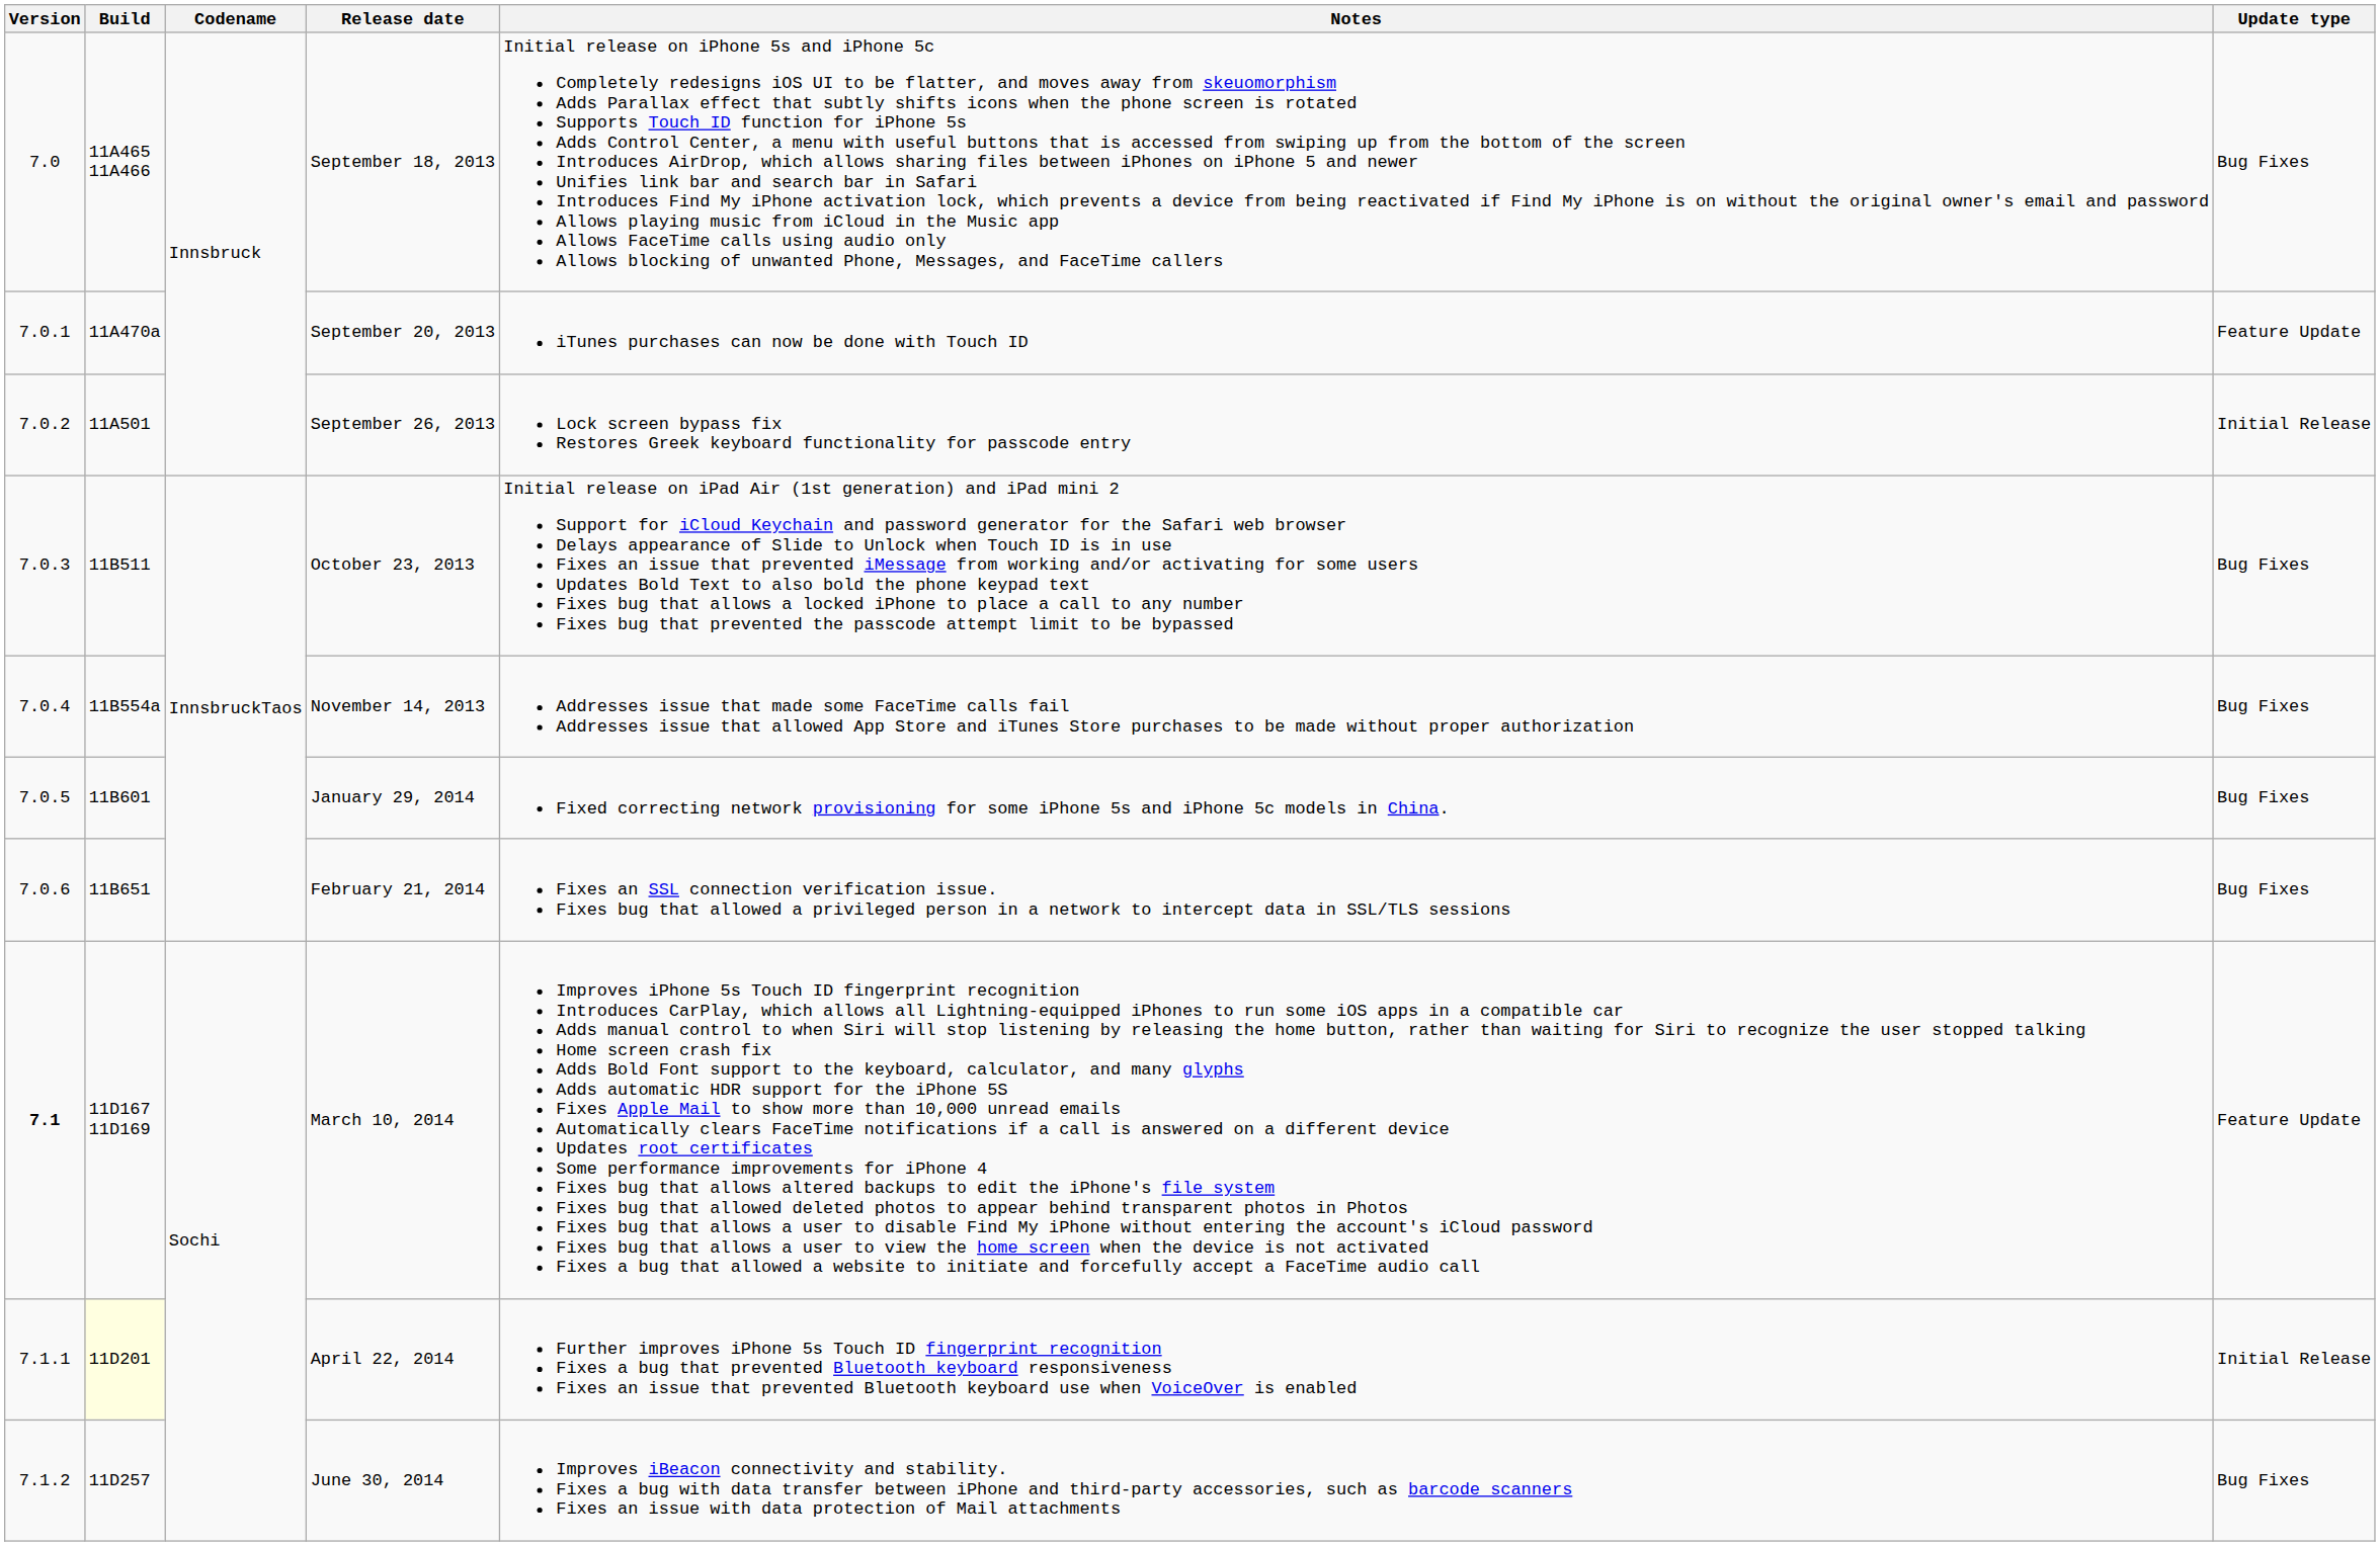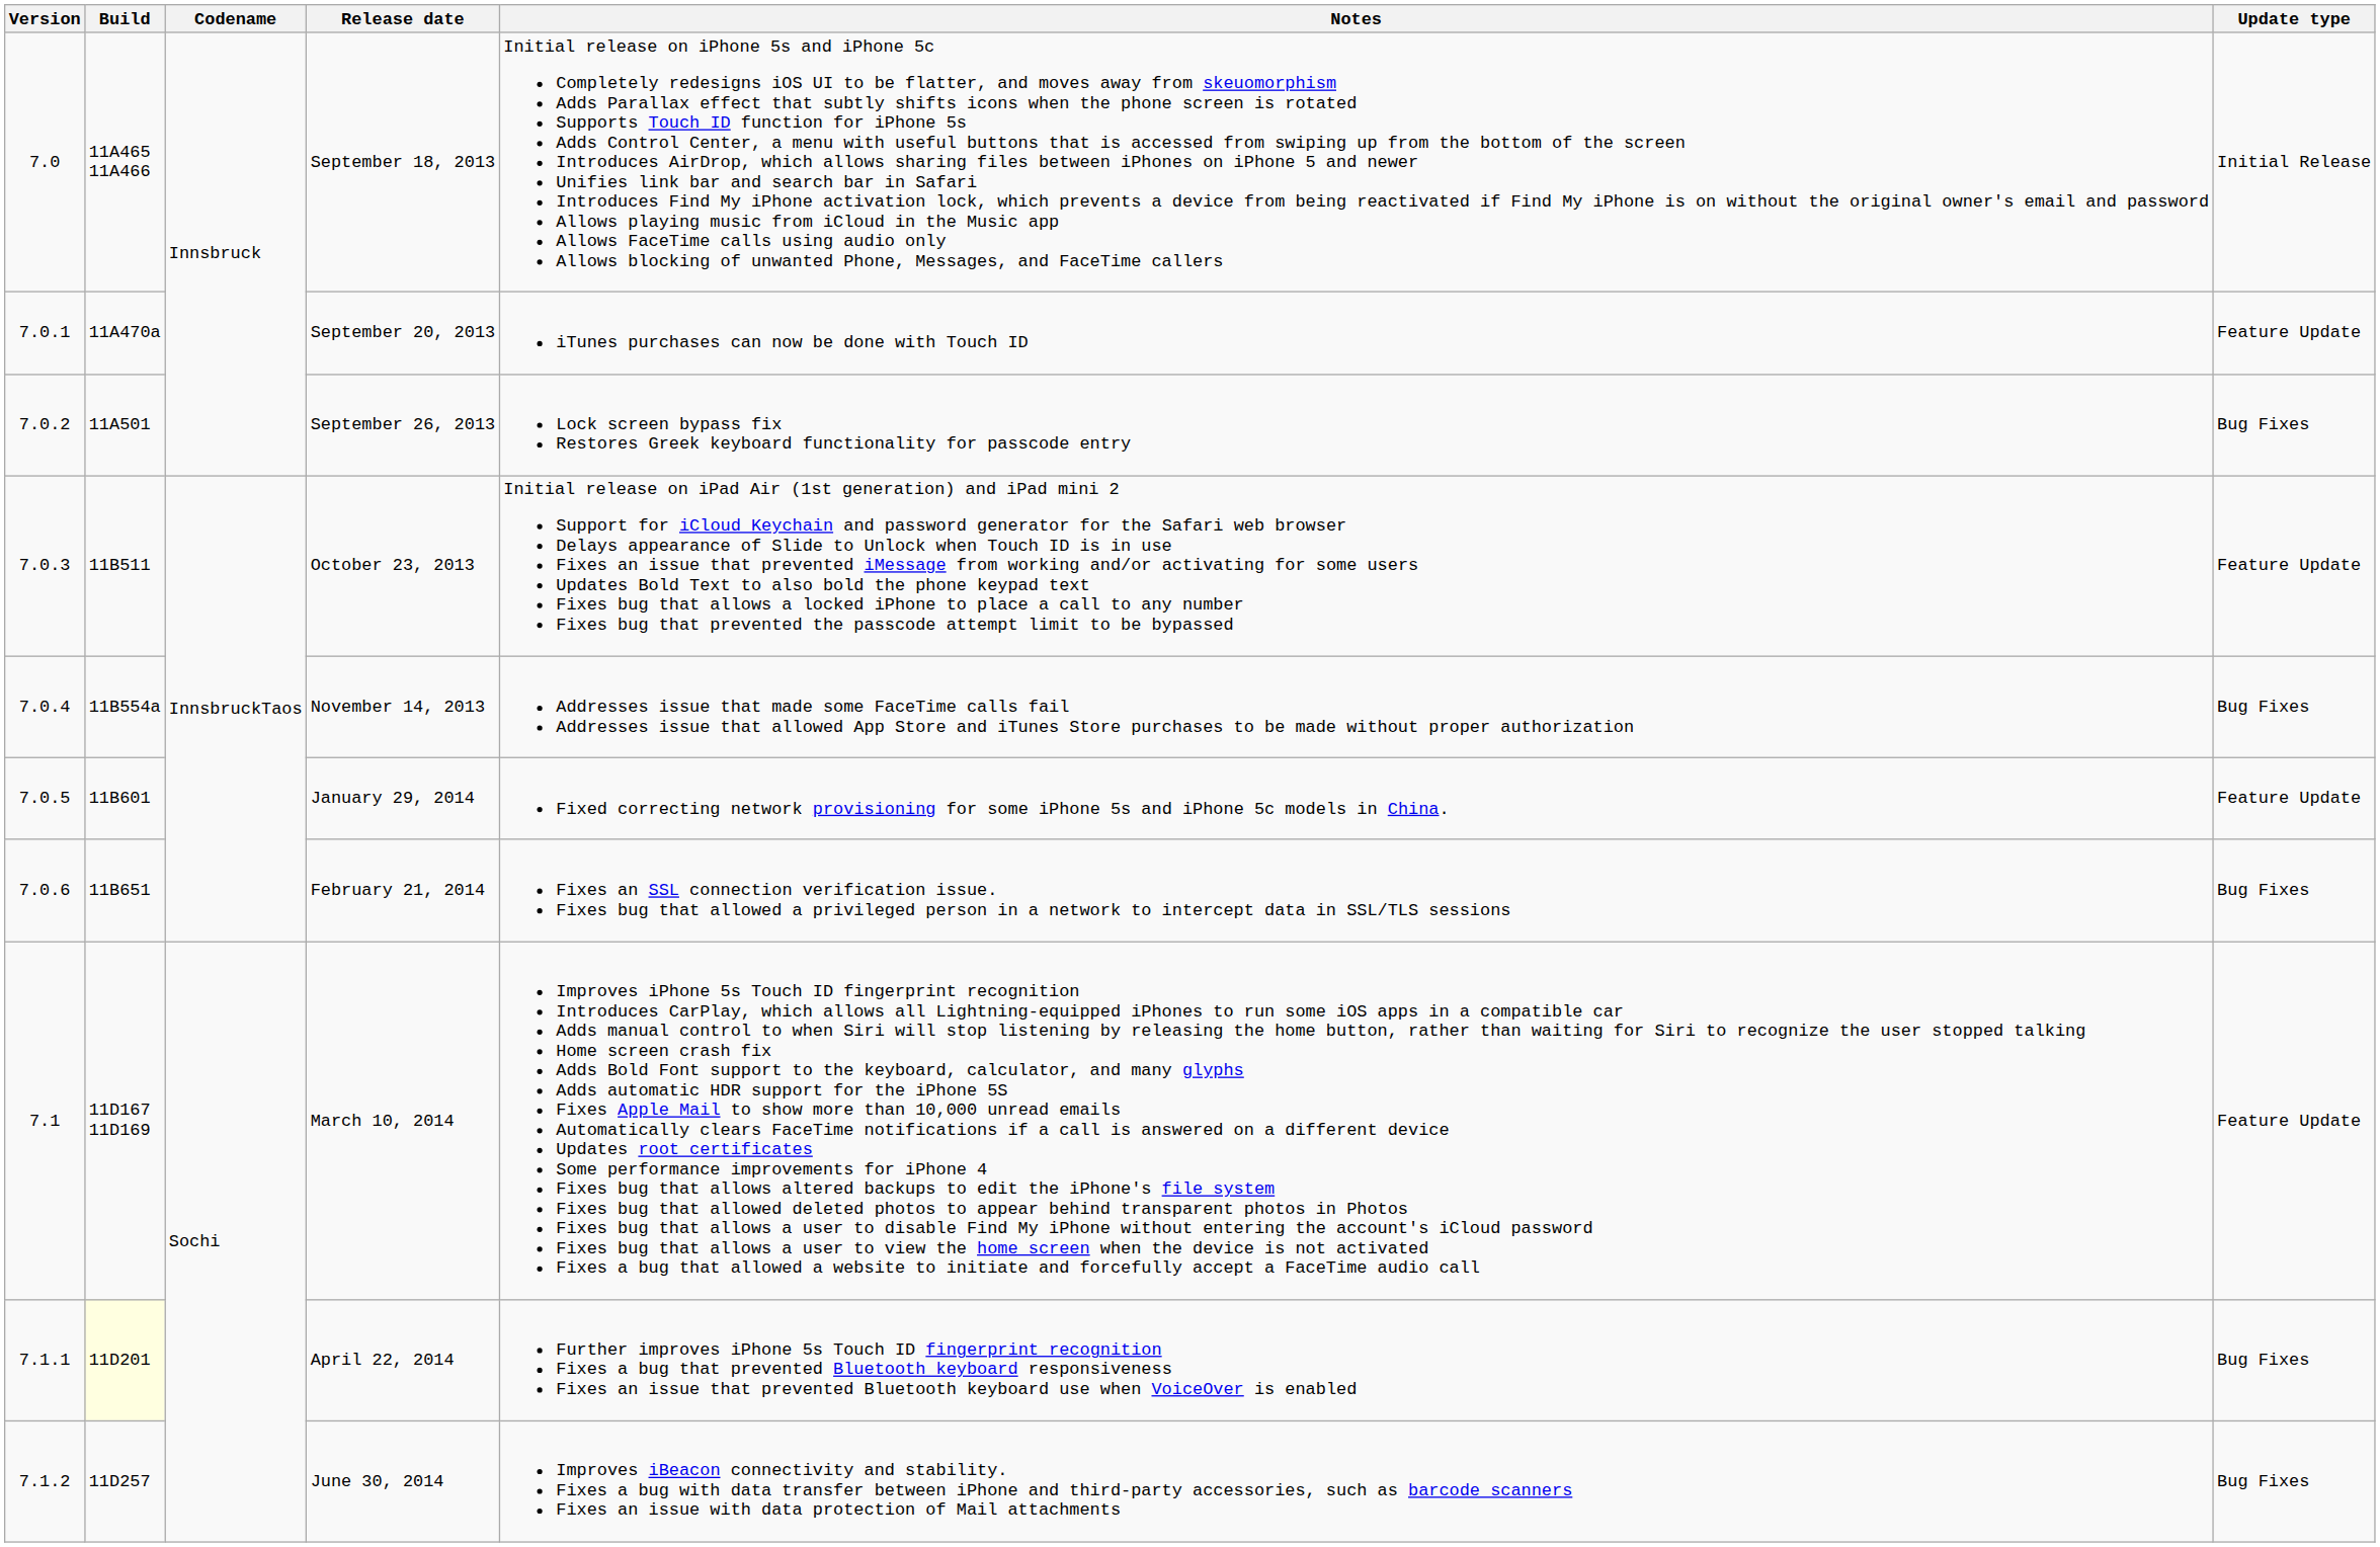 <table class=wikitable>
 <tr>
 <th>Version</th>
 <th>Build</th>
 <th>Codename</th>
 <th>Release date</th>
 <th>Notes</th>
 <th>Update type</th>
 </tr>
 <tr>
 <td style=text-align:center>7.0</td>
 <td>11A465<br>11A466</td>
 <td rowspan=3>Innsbruck</td>
 <td>September 18, 2013</td>
 <td>Initial release on iPhone 5s and iPhone 5c<br><ul><li>Completely redesigns iOS UI to be flatter, and moves away from <a href='#'>skeuomorphism</a></li><li>Adds Parallax effect that subtly shifts icons when the phone screen is rotated</li><li>Supports <a href='#'>Touch ID</a> function for iPhone 5s</li><li>Adds Control Center, a menu with useful buttons that is accessed from swiping up from the bottom of the screen</li><li>Introduces AirDrop, which allows sharing files between iPhones on iPhone 5 and newer</li><li>Unifies link bar and search bar in Safari</li><li>Introduces Find My iPhone activation lock, which prevents a device from being reactivated if Find My iPhone is on without the original owner's email and password</li><li>Allows playing music from iCloud in the Music app</li><li>Allows FaceTime calls using audio only</li><li>Allows blocking of unwanted Phone, Messages, and FaceTime callers</li></ul></td>
-<td>Bug Fixes</td>
+<td>Initial Release</td>
 </tr>
 <tr>
 <td style=text-align:center>7.0.1</td>
 <td>11A470a</td>
 <td>September 20, 2013</td>
 <td><br><ul><li>iTunes purchases can now be done with Touch ID</li></ul></td>
 <td>Feature Update</td>
 </tr>
 <tr>
 <td style=text-align:center>7.0.2</td>
 <td>11A501</td>
 <td>September 26, 2013</td>
 <td><br><ul><li>Lock screen bypass fix</li><li>Restores Greek keyboard functionality for passcode entry</li></ul></td>
-<td>Initial Release</td>
+<td>Bug Fixes</td>
 </tr>
 <tr>
 <td style=text-align:center>7.0.3</td>
 <td>11B511</td>
 <td rowspan=4>InnsbruckTaos</td>
 <td>October 23, 2013</td>
 <td>Initial release on iPad Air (1st generation) and iPad mini 2<br><ul><li>Support for <a href='#'>iCloud Keychain</a> and password generator for the Safari web browser</li><li>Delays appearance of Slide to Unlock when Touch ID is in use</li><li>Fixes an issue that prevented <a href='#'>iMessage</a> from working and/or activating for some users</li><li>Updates Bold Text to also bold the phone keypad text</li><li>Fixes bug that allows a locked iPhone to place a call to any number</li><li>Fixes bug that prevented the passcode attempt limit to be bypassed</li></ul></td>
-<td>Bug Fixes</td>
+<td>Feature Update</td>
 </tr>
 <tr>
 <td style=text-align:center>7.0.4</td>
 <td>11B554a</td>
 <td>November 14, 2013</td>
 <td><br><ul><li>Addresses issue that made some FaceTime calls fail</li><li>Addresses issue that allowed App Store and iTunes Store purchases to be made without proper authorization</li></ul></td>
 <td>Bug Fixes</td>
 </tr>
 <tr>
 <td style=text-align:center>7.0.5</td>
 <td>11B601</td>
 <td>January 29, 2014</td>
 <td><br><ul><li>Fixed correcting network <a href='#'>provisioning</a> for some iPhone 5s and iPhone 5c models in <a href='#'>China</a>.</li></ul></td>
-<td>Bug Fixes</td>
+<td>Feature Update</td>
 </tr>
 <tr>
 <td style=text-align:center>7.0.6</td>
 <td>11B651</td>
 <td>February 21, 2014</td>
 <td><br><ul><li>Fixes an <a href='#'>SSL</a> connection verification issue.</li><li>Fixes bug that allowed a privileged person in a network to intercept data in SSL/TLS sessions</li></ul></td>
 <td>Bug Fixes</td>
 </tr>
 <tr>
-<td style=text-align:center><strong>7.1</strong></td>
+<td style=text-align:center>7.1</td>
 <td>11D167<br>11D169</td>
 <td rowspan=3>Sochi</td>
 <td>March 10, 2014</td>
 <td><br><ul><li>Improves iPhone 5s Touch ID fingerprint recognition</li><li>Introduces CarPlay, which allows all Lightning-equipped iPhones to run some iOS apps in a compatible car</li><li>Adds manual control to when Siri will stop listening by releasing the home button, rather than waiting for Siri to recognize the user stopped talking</li><li>Home screen crash fix</li><li>Adds Bold Font support to the keyboard, calculator, and many <a href='#'>glyphs</a></li><li>Adds automatic HDR support for the iPhone 5S</li><li>Fixes <a href='#'>Apple Mail</a> to show more than 10,000 unread emails</li><li>Automatically clears FaceTime notifications if a call is answered on a different device</li><li>Updates <a href='#'>root certificates</a></li><li>Some performance improvements for iPhone 4</li><li>Fixes bug that allows altered backups to edit the iPhone's <a href='#'>file system</a></li><li>Fixes bug that allowed deleted photos to appear behind transparent photos in Photos</li><li>Fixes bug that allows a user to disable Find My iPhone without entering the account's iCloud password</li><li>Fixes bug that allows a user to view the <a href='#'>home screen</a> when the device is not activated</li><li>Fixes a bug that allowed a website to initiate and forcefully accept a FaceTime audio call</li></ul></td>
 <td>Feature Update</td>
 </tr>
 <tr>
 <td style=text-align:center>7.1.1</td>
 <td style="background: lightyellow;">11D201</td>
 <td>April 22, 2014</td>
 <td><br><ul><li>Further improves iPhone 5s Touch ID <a href='#'>fingerprint recognition</a></li><li>Fixes a bug that prevented <a href='#'>Bluetooth keyboard</a> responsiveness</li><li>Fixes an issue that prevented Bluetooth keyboard use when <a href='#'>VoiceOver</a> is enabled</li></ul></td>
-<td>Initial Release</td>
+<td>Bug Fixes</td>
 </tr>
 <tr>
 <td style=text-align:center>7.1.2</td>
 <td>11D257</td>
 <td>June 30, 2014</td>
 <td><br><ul><li>Improves <a href='#'>iBeacon</a> connectivity and stability.</li><li>Fixes a bug with data transfer between iPhone and third-party accessories, such as <a href='#'>barcode scanners</a></li><li>Fixes an issue with data protection of Mail attachments</li></ul></td>
 <td>Bug Fixes</td>
 </tr>
 </table>
